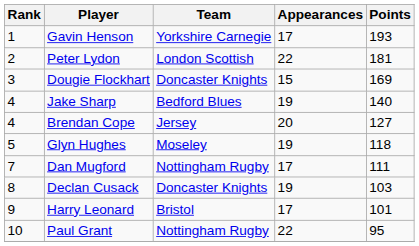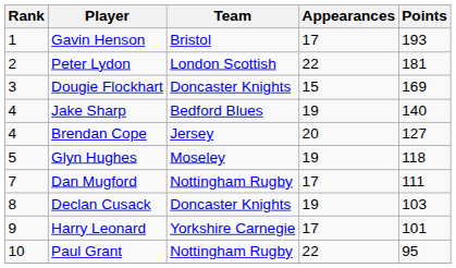 <table class="wikitable">
 <tr>
 <th>Rank</th>
 <th>Player</th>
 <th>Team</th>
 <th>Appearances</th>
 <th>Points</th>
 </tr>
 <tr>
 <td>1</td>
 <td> <a href='#'>Gavin Henson</a></td>
-<td><a href='#'>Yorkshire Carnegie</a></td>
+<td><a href='#'>Bristol</a></td>
 <td>17</td>
 <td>193</td>
 </tr>
 <tr>
 <td>2</td>
 <td> <a href='#'>Peter Lydon</a></td>
 <td><a href='#'>London Scottish</a></td>
 <td>22</td>
 <td>181</td>
 </tr>
 <tr>
 <td>3</td>
 <td> <a href='#'>Dougie Flockhart</a></td>
 <td><a href='#'>Doncaster Knights</a></td>
 <td>15</td>
 <td>169</td>
 </tr>
 <tr>
 <td>4</td>
 <td> <a href='#'>Jake Sharp</a></td>
 <td><a href='#'>Bedford Blues</a></td>
 <td>19</td>
 <td>140</td>
 </tr>
 <tr>
 <td>4</td>
 <td> <a href='#'>Brendan Cope</a></td>
 <td><a href='#'>Jersey</a></td>
 <td>20</td>
 <td>127</td>
 </tr>
 <tr>
 <td>5</td>
 <td> <a href='#'>Glyn Hughes</a></td>
 <td><a href='#'>Moseley</a></td>
 <td>19</td>
 <td>118</td>
 </tr>
 <tr>
 <td>7</td>
 <td> <a href='#'>Dan Mugford</a></td>
 <td><a href='#'>Nottingham Rugby</a></td>
 <td>17</td>
 <td>111</td>
 </tr>
 <tr>
 <td>8</td>
 <td> <a href='#'>Declan Cusack</a></td>
 <td><a href='#'>Doncaster Knights</a></td>
 <td>19</td>
 <td>103</td>
 </tr>
 <tr>
 <td>9</td>
 <td> <a href='#'>Harry Leonard</a></td>
-<td><a href='#'>Bristol</a></td>
+<td><a href='#'>Yorkshire Carnegie</a></td>
 <td>17</td>
 <td>101</td>
 </tr>
 <tr>
 <td>10</td>
 <td> <a href='#'>Paul Grant</a></td>
 <td><a href='#'>Nottingham Rugby</a></td>
 <td>22</td>
 <td>95</td>
 </tr>
 <tr>
 </tr>
 </table>
